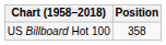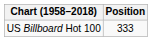 <table class="wikitable plainrowheaders">
 <tr>
 <th>Chart (1958–2018)</th>
 <th>Position</th>
 </tr>
 <tr>
 <td>US <em>Billboard</em> Hot 100</td>
-<td style="text-align:center;">358</td>
+<td style="text-align:center;">333</td>
 </tr>
 </table>
